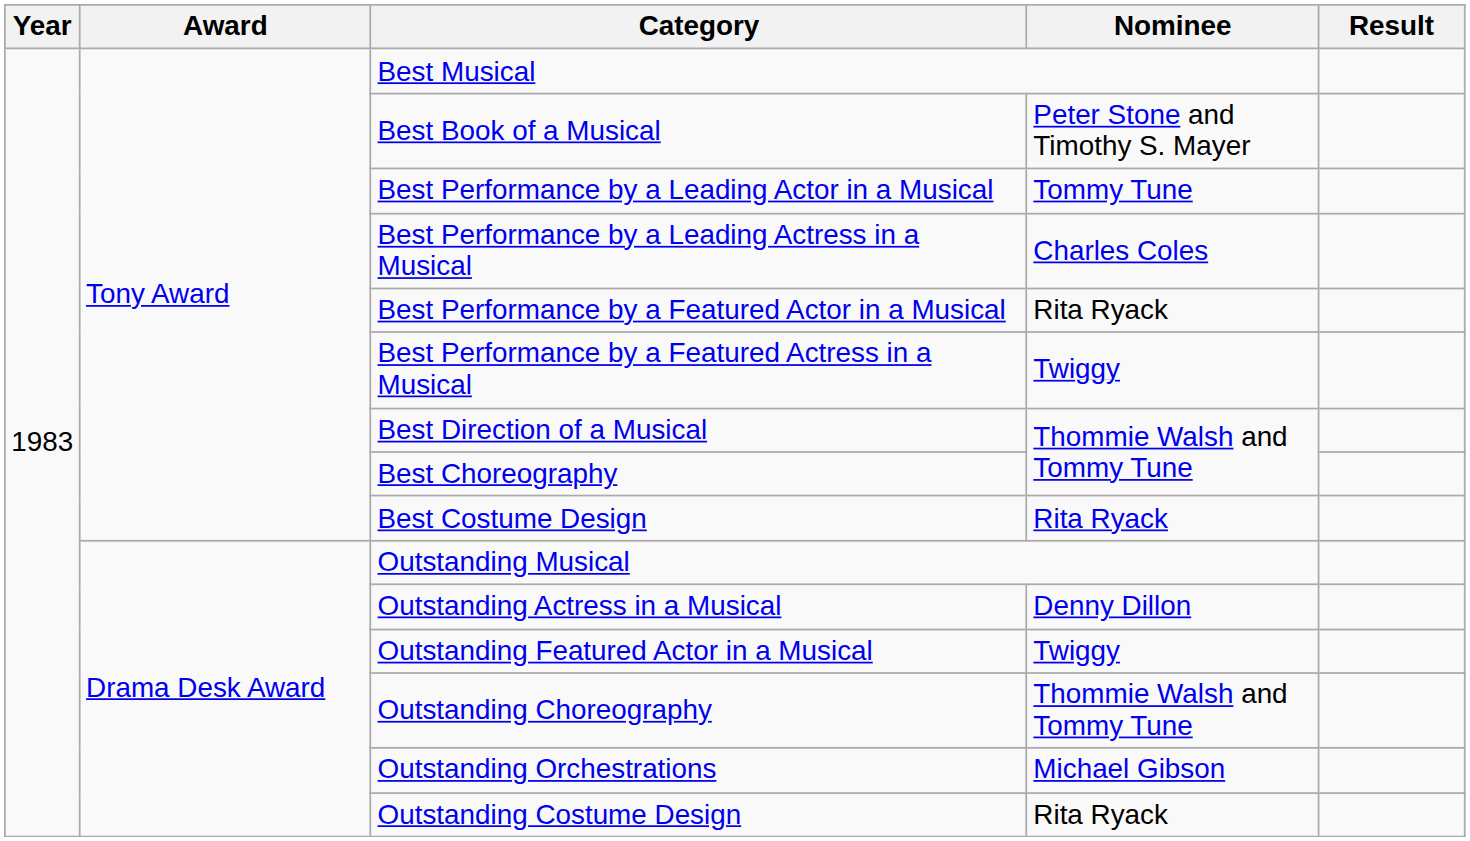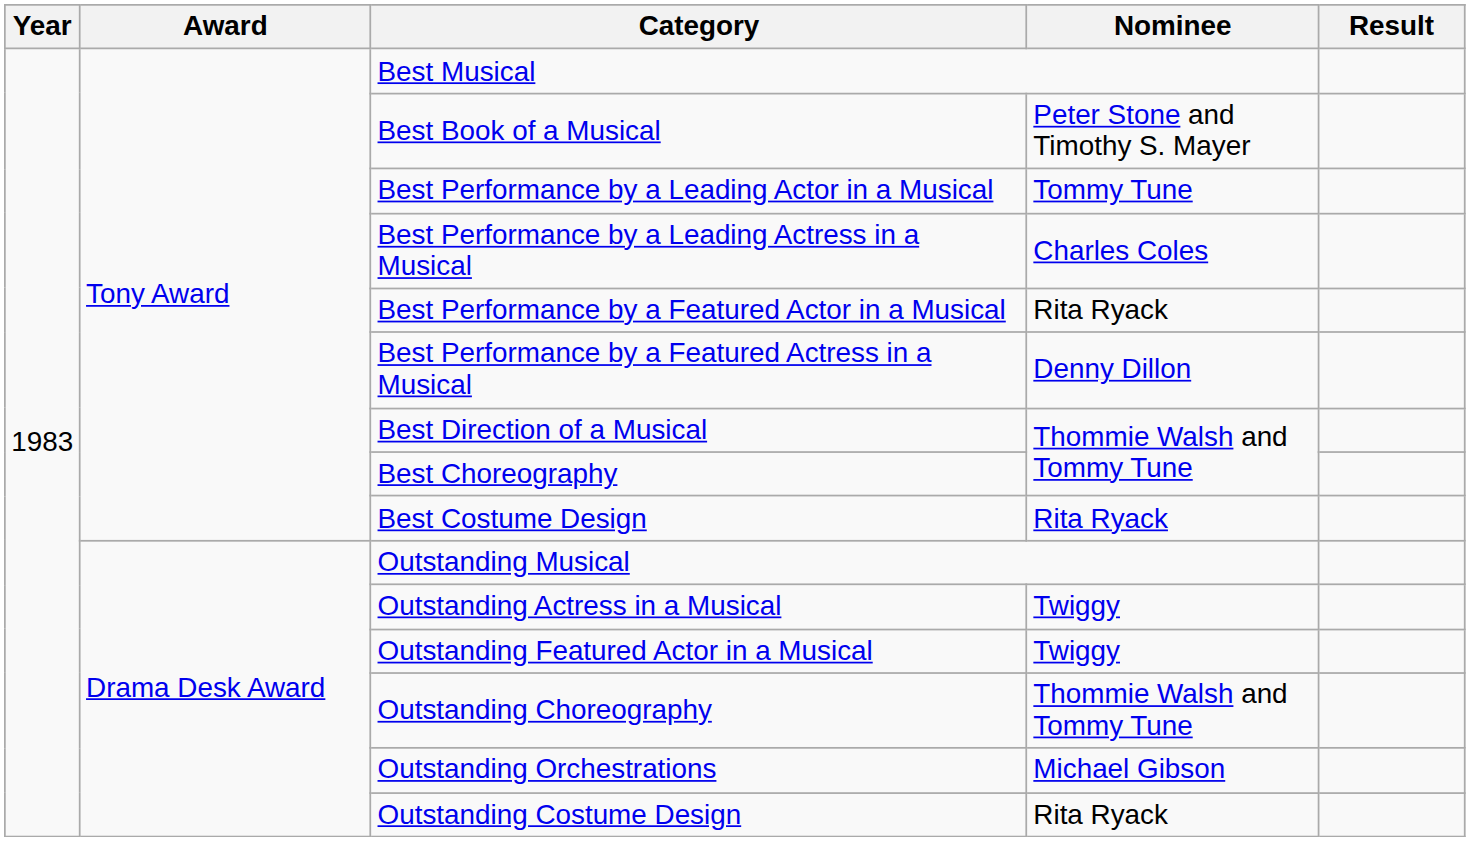 <table class="wikitable" width="95%">
 <tr>
 <th width="5%">Year</th>
 <th width="20%">Award</th>
 <th width="45%">Category</th>
 <th width="20%">Nominee</th>
 <th width="10%">Result</th>
 </tr>
 <tr>
 <td rowspan="15" align="center">1983</td>
 <td rowspan="9"><a href='#'>Tony Award</a></td>
 <td colspan="2"><a href='#'>Best Musical</a></td>
 <td></td>
 </tr>
 <tr>
 <td><a href='#'>Best Book of a Musical</a></td>
 <td><a href='#'>Peter Stone</a> and Timothy S. Mayer</td>
 <td></td>
 </tr>
 <tr>
 <td><a href='#'>Best Performance by a Leading Actor in a Musical</a></td>
 <td><a href='#'>Tommy Tune</a></td>
 <td></td>
 </tr>
 <tr>
 <td><a href='#'>Best Performance by a Leading Actress in a Musical</a></td>
 <td><a href='#'>Charles Coles</a></td>
 <td></td>
 </tr>
 <tr>
 <td><a href='#'>Best Performance by a Featured Actor in a Musical</a></td>
 <td>Rita Ryack</td>
 <td></td>
 </tr>
 <tr>
 <td><a href='#'>Best Performance by a Featured Actress in a Musical</a></td>
-<td><a href='#'>Twiggy</a></td>
+<td><a href='#'>Denny Dillon</a></td>
 <td></td>
 </tr>
 <tr>
 <td><a href='#'>Best Direction of a Musical</a></td>
 <td rowspan="2"><a href='#'>Thommie Walsh</a> and <a href='#'>Tommy Tune</a></td>
 <td></td>
 </tr>
 <tr>
 <td><a href='#'>Best Choreography</a></td>
 <td></td>
 </tr>
 <tr>
 <td><a href='#'>Best Costume Design</a></td>
 <td><a href='#'>Rita Ryack</a></td>
 <td></td>
 </tr>
 <tr>
 <td rowspan="6"><a href='#'>Drama Desk Award</a></td>
 <td colspan="2"><a href='#'>Outstanding Musical</a></td>
 <td></td>
 </tr>
 <tr>
 <td><a href='#'>Outstanding Actress in a Musical</a></td>
-<td><a href='#'>Denny Dillon</a></td>
+<td><a href='#'>Twiggy</a></td>
 <td></td>
 </tr>
 <tr>
 <td><a href='#'>Outstanding Featured Actor in a Musical</a></td>
 <td><a href='#'>Twiggy</a></td>
 <td></td>
 </tr>
 <tr>
 <td><a href='#'>Outstanding Choreography</a></td>
 <td><a href='#'>Thommie Walsh</a> and <a href='#'>Tommy Tune</a></td>
 <td></td>
 </tr>
 <tr>
 <td><a href='#'>Outstanding Orchestrations</a></td>
 <td><a href='#'>Michael Gibson</a></td>
 <td></td>
 </tr>
 <tr>
 <td><a href='#'>Outstanding Costume Design</a></td>
 <td>Rita Ryack</td>
 <td></td>
 </tr>
 </table>
